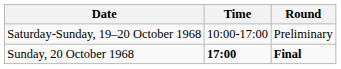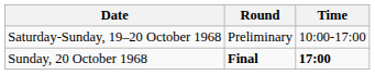 <table class="wikitable">
 <tr>
 <th>Date</th>
+<th>Round</th>
 <th>Time</th>
-<th>Round</th>
 </tr>
 <tr>
 <td>Saturday-Sunday, 19–20 October 1968</td>
+<td>Preliminary</td>
 <td>10:00-17:00</td>
-<td>Preliminary</td>
 </tr>
 <tr>
 <td>Sunday, 20 October 1968</td>
+<td><strong>Final</strong></td>
 <td><strong>17:00</strong></td>
-<td><strong>Final</strong></td>
 </tr>
 </table>
